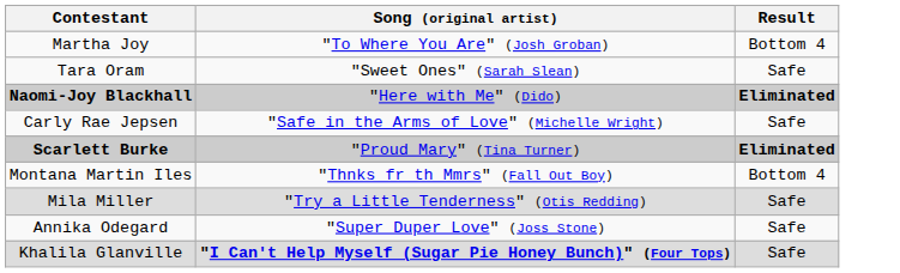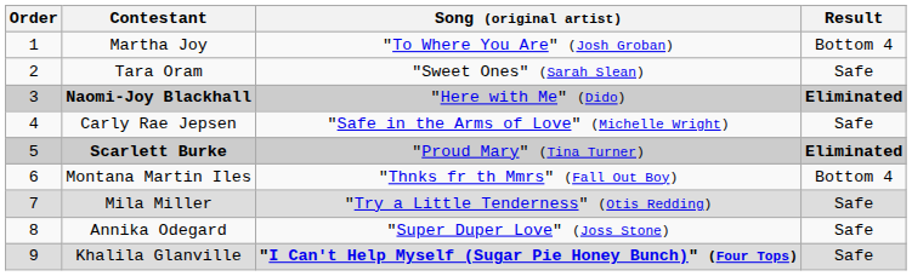 <table class="wikitable plainrowheaders" style="text-align:center;">
 <tr>
+<th>Order</th>
 <th>Contestant</th>
 <th>Song <small>(original artist)</small></th>
 <th>Result</th>
 </tr>
 <tr>
+<td>1</td>
 <td>Martha Joy</td>
 <td>"<a href='#'>To Where You Are</a>" <small>(<a href='#'>Josh Groban</a>)</small></td>
 <td>Bottom 4</td>
 </tr>
 <tr>
+<td>2</td>
 <td>Tara Oram</td>
 <td>"Sweet Ones" <small>(<a href='#'>Sarah Slean</a>)</small></td>
 <td>Safe</td>
 </tr>
 <tr style="background:#ccc;">
+<td>3</td>
 <td><strong>Naomi-Joy Blackhall</strong></td>
 <td>"<a href='#'>Here with Me</a>" <small>(<a href='#'>Dido</a>)</small></td>
 <td><strong>Eliminated</strong></td>
 </tr>
 <tr>
+<td>4</td>
 <td>Carly Rae Jepsen</td>
 <td>"<a href='#'>Safe in the Arms of Love</a>" <small>(<a href='#'>Michelle Wright</a>)</small></td>
 <td>Safe</td>
 </tr>
 <tr style="background:#ccc;">
+<td>5</td>
 <td><strong>Scarlett Burke</strong></td>
 <td>"<a href='#'>Proud Mary</a>" <small>(<a href='#'>Tina Turner</a>)</small></td>
 <td><strong>Eliminated</strong></td>
 </tr>
 <tr>
+<td>6</td>
 <td>Montana Martin Iles</td>
 <td>"<a href='#'>Thnks fr th Mmrs</a>" <small>(<a href='#'>Fall Out Boy</a>)</small></td>
 <td>Bottom 4</td>
 </tr>
 <tr style="background:#ddd;">
+<td>7</td>
 <td>Mila Miller</td>
 <td>"<a href='#'>Try a Little Tenderness</a>" <small>(<a href='#'>Otis Redding</a>)</small></td>
 <td>Safe</td>
 </tr>
 <tr>
+<td>8</td>
 <td>Annika Odegard</td>
 <td>"<a href='#'>Super Duper Love</a>" <small>(<a href='#'>Joss Stone</a>)</small></td>
 <td>Safe</td>
 </tr>
 <tr style="background:#ddd;">
+<td>9</td>
 <td>Khalila Glanville</td>
 <td><strong>"<a href='#'>I Can't Help Myself (Sugar Pie Honey Bunch)</a>" <small>(<a href='#'>Four Tops</a>)</small></strong></td>
 <td>Safe</td>
 </tr>
 </table>
